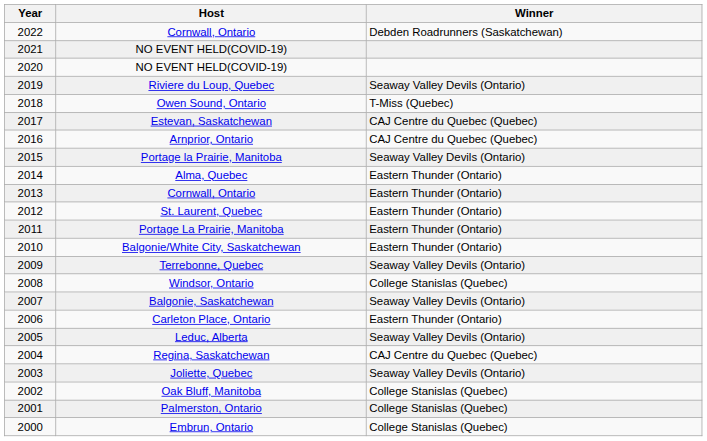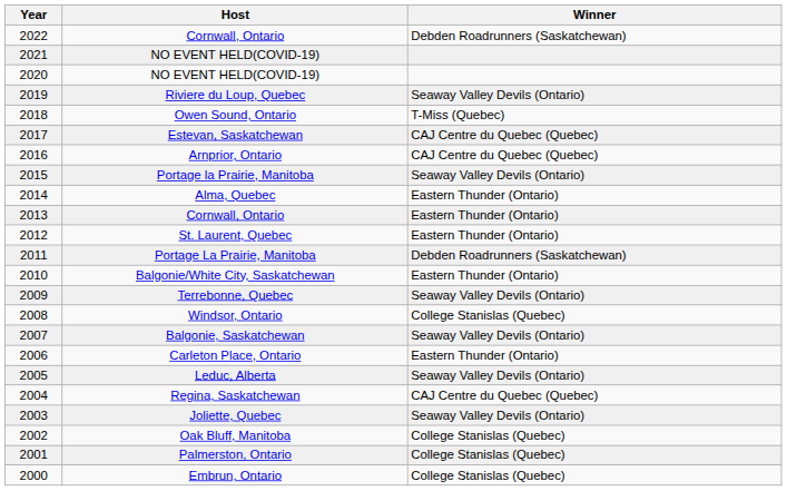 <table class="wikitable" width=100% style="text-align:center; font-size:90%;">
 <tr>
 <th>Year</th>
 <th>Host</th>
 <th>Winner</th>
 </tr>
 <tr>
 <td>2022</td>
 <td><a href='#'>Cornwall, Ontario</a></td>
 <td align=left>  Debden Roadrunners (Saskatchewan)</td>
 </tr>
 <tr bgcolor="#f0f0f0">
 <td>2021</td>
 <td>NO EVENT HELD(COVID-19)</td>
 <td></td>
 </tr>
 <tr>
 <td>2020</td>
 <td>NO EVENT HELD(COVID-19)</td>
 <td></td>
 </tr>
 <tr bgcolor="#f0f0f0">
 <td>2019</td>
 <td><a href='#'>Riviere du Loup, Quebec</a></td>
 <td align=left> Seaway Valley Devils (Ontario)</td>
 </tr>
 <tr>
 <td>2018</td>
 <td><a href='#'>Owen Sound, Ontario</a></td>
 <td align=left> T-Miss (Quebec)</td>
 </tr>
 <tr bgcolor="#f0f0f0">
 <td>2017</td>
 <td><a href='#'>Estevan, Saskatchewan</a></td>
 <td align=left> CAJ Centre du Quebec (Quebec)</td>
 </tr>
 <tr>
 <td>2016</td>
 <td><a href='#'>Arnprior, Ontario</a></td>
 <td align=left> CAJ Centre du Quebec (Quebec)</td>
 </tr>
 <tr bgcolor="#f0f0f0">
 <td>2015</td>
 <td><a href='#'>Portage la Prairie, Manitoba</a></td>
 <td align=left> Seaway Valley Devils (Ontario)</td>
 </tr>
 <tr>
 <td>2014</td>
 <td><a href='#'>Alma, Quebec</a></td>
 <td align=left> Eastern Thunder (Ontario)</td>
 </tr>
 <tr bgcolor="#f0f0f0">
 <td>2013</td>
 <td><a href='#'>Cornwall, Ontario</a></td>
 <td align=left> Eastern Thunder (Ontario)</td>
 </tr>
 <tr>
 <td>2012</td>
 <td><a href='#'>St. Laurent, Quebec</a></td>
 <td align=left> Eastern Thunder (Ontario)</td>
 </tr>
 <tr bgcolor="#f0f0f0">
 <td>2011</td>
 <td><a href='#'>Portage La Prairie, Manitoba</a></td>
-<td align=left> Eastern Thunder (Ontario)</td>
+<td align=left>  Debden Roadrunners (Saskatchewan)</td>
 </tr>
 <tr>
 <td>2010</td>
 <td><a href='#'>Balgonie/White City, Saskatchewan</a></td>
 <td align=left> Eastern Thunder (Ontario)</td>
 </tr>
 <tr bgcolor="#f0f0f0">
 <td>2009</td>
 <td><a href='#'>Terrebonne, Quebec</a></td>
 <td align=left> Seaway Valley Devils (Ontario)</td>
 </tr>
 <tr>
 <td>2008</td>
 <td><a href='#'>Windsor, Ontario</a></td>
 <td align=left> College Stanislas (Quebec)</td>
 </tr>
 <tr bgcolor="#f0f0f0">
 <td>2007</td>
 <td><a href='#'>Balgonie, Saskatchewan</a></td>
 <td align=left> Seaway Valley Devils (Ontario)</td>
 </tr>
 <tr>
 <td>2006</td>
 <td><a href='#'>Carleton Place, Ontario</a></td>
 <td align=left> Eastern Thunder (Ontario)</td>
 </tr>
 <tr bgcolor="#f0f0f0">
 <td>2005</td>
 <td><a href='#'>Leduc, Alberta</a></td>
 <td align=left> Seaway Valley Devils (Ontario)</td>
 </tr>
 <tr>
 <td>2004</td>
 <td><a href='#'>Regina, Saskatchewan</a></td>
 <td align=left> CAJ Centre du Quebec (Quebec)</td>
 </tr>
 <tr bgcolor="#f0f0f0">
 <td>2003</td>
 <td><a href='#'>Joliette, Quebec</a></td>
 <td align=left> Seaway Valley Devils (Ontario)</td>
 </tr>
 <tr>
 <td>2002</td>
 <td><a href='#'>Oak Bluff, Manitoba</a></td>
 <td align=left> College Stanislas (Quebec)</td>
 </tr>
 <tr bgcolor="#f0f0f0">
 <td>2001</td>
 <td><a href='#'>Palmerston, Ontario</a></td>
 <td align=left> College Stanislas (Quebec)</td>
 </tr>
 <tr>
 <td>2000</td>
 <td><a href='#'>Embrun, Ontario</a></td>
 <td align=left> College Stanislas (Quebec)</td>
 </tr>
 </table>
